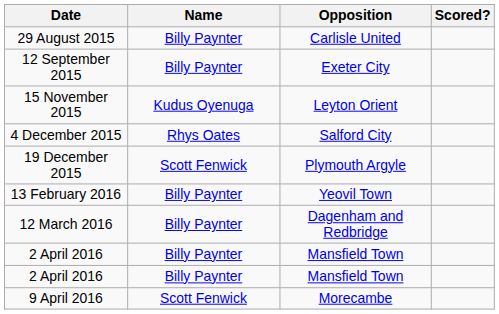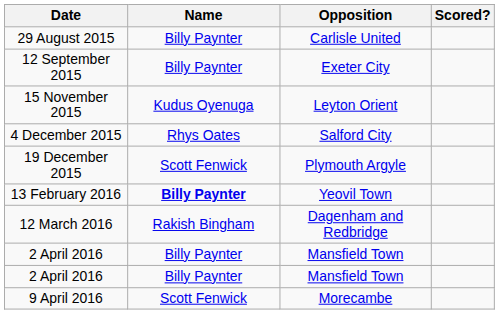 <table class="wikitable" style="text-align:center; font-size:90%; ">
 <tr>
 <th width=120>Date</th>
 <th width=150>Name</th>
 <th width=150>Opposition</th>
 <th width=50>Scored?</th>
 </tr>
 <tr>
 <td>29 August 2015</td>
 <td><a href='#'>Billy Paynter</a></td>
 <td><a href='#'>Carlisle United</a></td>
 <td></td>
 </tr>
 <tr>
 <td>12 September 2015</td>
 <td><a href='#'>Billy Paynter</a></td>
 <td><a href='#'>Exeter City</a></td>
 <td></td>
 </tr>
 <tr>
 <td>15 November 2015</td>
 <td><a href='#'>Kudus Oyenuga</a></td>
 <td><a href='#'>Leyton Orient</a></td>
 <td></td>
 </tr>
 <tr>
 <td>4 December 2015</td>
 <td><a href='#'>Rhys Oates</a></td>
 <td><a href='#'>Salford City</a></td>
 <td></td>
 </tr>
 <tr>
 <td>19 December 2015</td>
 <td><a href='#'>Scott Fenwick</a></td>
 <td><a href='#'>Plymouth Argyle</a></td>
 <td></td>
 </tr>
 <tr>
 <td>13 February 2016</td>
-<td><a href='#'>Billy Paynter</a></td>
+<td><strong><a href='#'>Billy Paynter</a></strong></td>
 <td><a href='#'>Yeovil Town</a></td>
 <td></td>
 </tr>
 <tr>
 <td>12 March 2016</td>
-<td><a href='#'>Billy Paynter</a></td>
+<td><a href='#'>Rakish Bingham</a></td>
 <td><a href='#'>Dagenham and Redbridge</a></td>
 <td></td>
 </tr>
 <tr>
 <td>2 April 2016</td>
 <td><a href='#'>Billy Paynter</a></td>
 <td><a href='#'>Mansfield Town</a></td>
 <td></td>
 </tr>
 <tr>
 <td>2 April 2016</td>
 <td><a href='#'>Billy Paynter</a></td>
 <td><a href='#'>Mansfield Town</a></td>
 <td></td>
 </tr>
 <tr>
 <td>9 April 2016</td>
 <td><a href='#'>Scott Fenwick</a></td>
 <td><a href='#'>Morecambe</a></td>
 <td></td>
 </tr>
 </table>
